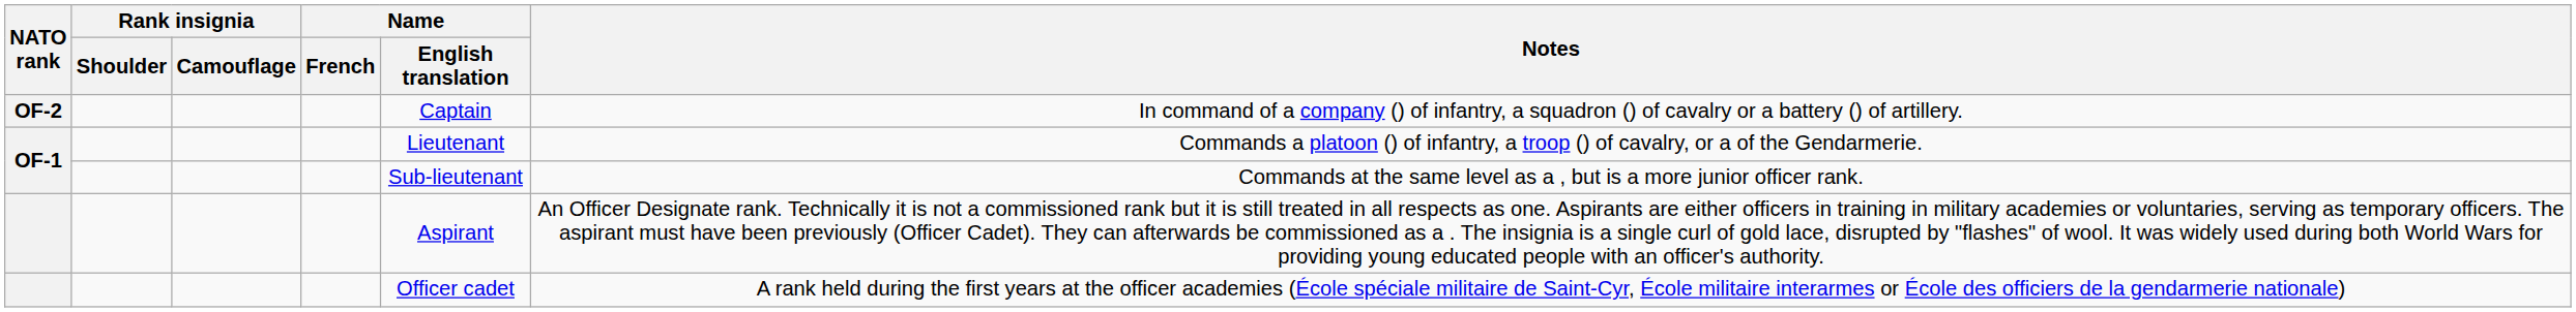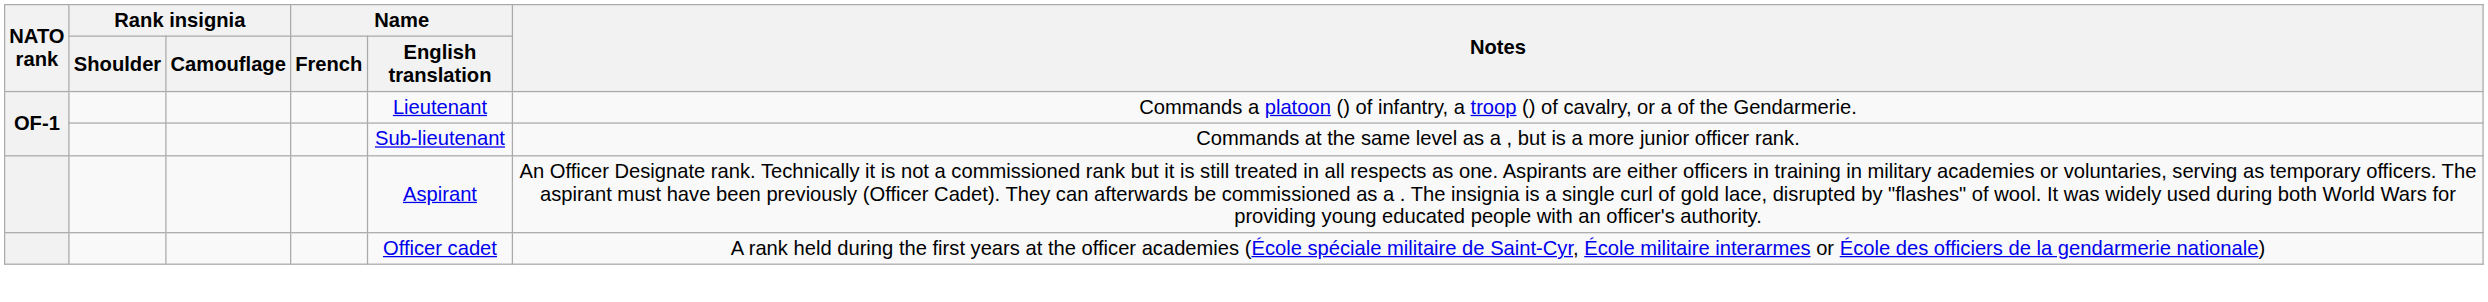 <table class="wikitable plainrowheaders" style="text-align:center;" border="1">
 <tr>
 <th rowspan=2>NATO<br>rank</th>
 <th colspan=2>Rank insignia</th>
 <th colspan=2>Name</th>
 <th rowspan=2>Notes</th>
 </tr>
 <tr>
 <th>Shoulder</th>
 <th>Camouflage</th>
 <th>French</th>
 <th>English translation</th>
-</tr>
-<tr>
-<th>OF-2</th>
-<td></td>
-<td></td>
-<td></td>
-<td><a href='#'>Captain</a></td>
-<td>In command of a <a href='#'>company</a> () of infantry, a squadron () of cavalry or a battery () of artillery.</td>
 </tr>
 <tr>
 <th rowspan=2>OF-1</th>
 <td></td>
 <td></td>
 <td></td>
 <td><a href='#'>Lieutenant</a></td>
 <td>Commands a <a href='#'>platoon</a> () of infantry, a <a href='#'>troop</a> () of cavalry, or a  of the Gendarmerie.</td>
 </tr>
 <tr>
 <td></td>
 <td></td>
 <td></td>
 <td><a href='#'>Sub-lieutenant</a></td>
 <td>Commands at the same level as a , but is a more junior officer rank.</td>
 </tr>
 <tr>
 <th></th>
 <td></td>
 <td></td>
 <td></td>
 <td><a href='#'>Aspirant</a></td>
 <td>An Officer Designate rank. Technically it is not a commissioned rank but it is still treated in all respects as one. Aspirants are either officers in training in military academies or voluntaries, serving as temporary officers. The aspirant must have been previously  (Officer Cadet). They can afterwards be commissioned as a . The insignia is a single curl of gold lace, disrupted by "flashes" of wool. It was widely used during both World Wars for providing young educated people with an officer's authority.</td>
 </tr>
 <tr>
 <th></th>
 <td></td>
 <td></td>
 <td></td>
 <td><a href='#'>Officer cadet</a></td>
 <td>A rank held during the first years at the officer academies (<a href='#'>École spéciale militaire de Saint-Cyr</a>, <a href='#'>École militaire interarmes</a> or <a href='#'>École des officiers de la gendarmerie nationale</a>)</td>
 </tr>
 </table>
